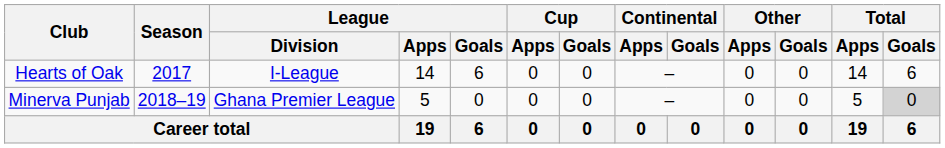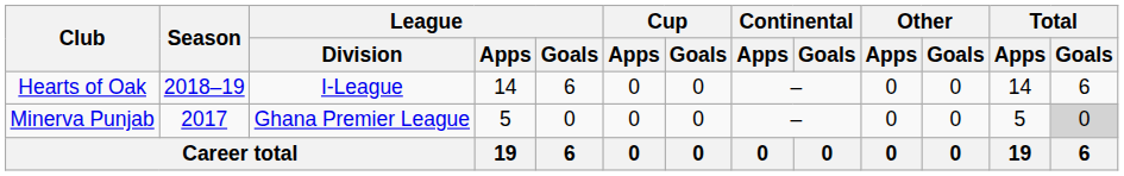 <table class="wikitable" style="text-align: center">
 <tr>
 <th rowspan="2">Club</th>
 <th rowspan="2">Season</th>
 <th colspan="3">League</th>
 <th colspan="2">Cup</th>
 <th colspan="2">Continental</th>
 <th colspan="2">Other</th>
 <th colspan="2">Total</th>
 </tr>
 <tr>
 <th>Division</th>
 <th>Apps</th>
 <th>Goals</th>
 <th>Apps</th>
 <th>Goals</th>
 <th>Apps</th>
 <th>Goals</th>
 <th>Apps</th>
 <th>Goals</th>
 <th>Apps</th>
 <th>Goals</th>
 </tr>
 <tr>
 <td><a href='#'>Hearts of Oak</a></td>
-<td><a href='#'>2017</a></td>
+<td><a href='#'>2018–19</a></td>
 <td><a href='#'>I-League</a></td>
 <td>14</td>
 <td>6</td>
 <td>0</td>
 <td>0</td>
 <td colspan="2">–</td>
 <td>0</td>
 <td>0</td>
 <td>14</td>
 <td>6</td>
 </tr>
 <tr>
 <td><a href='#'>Minerva Punjab</a></td>
-<td><a href='#'>2018–19</a></td>
+<td><a href='#'>2017</a></td>
 <td><a href='#'>Ghana Premier League</a></td>
 <td>5</td>
 <td>0</td>
 <td>0</td>
 <td>0</td>
 <td colspan="2">–</td>
 <td>0</td>
 <td>0</td>
 <td>5</td>
 <td style="background: lightgrey;">0</td>
 </tr>
 <tr>
 <th colspan="3"><strong>Career total</strong></th>
 <th>19</th>
 <th>6</th>
 <th>0</th>
 <th>0</th>
 <th>0</th>
 <th>0</th>
 <th>0</th>
 <th>0</th>
 <th>19</th>
 <th>6</th>
 </tr>
 </table>
